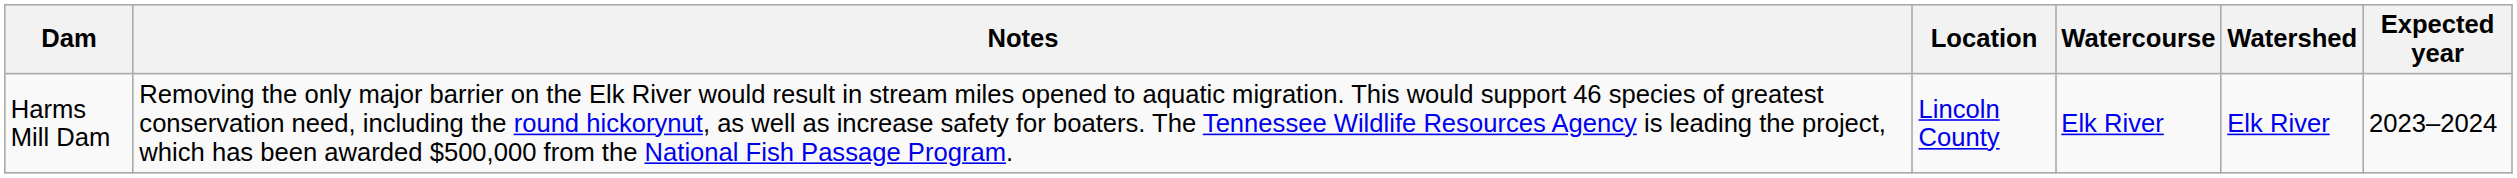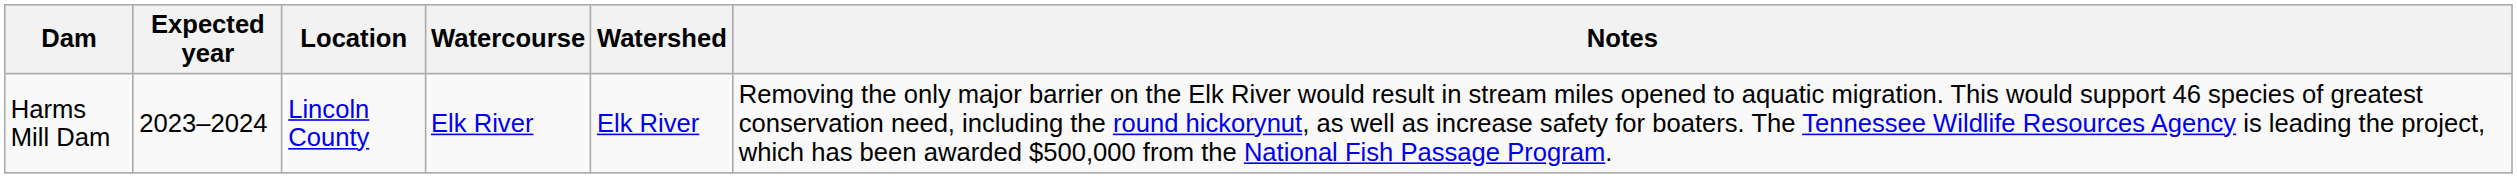 <table class="wikitable sortable">
 <tr>
 <th>Dam</th>
-<th>Notes</th>
+<th>Expected year</th>
 <th>Location</th>
 <th>Watercourse</th>
 <th>Watershed</th>
-<th>Expected year</th>
+<th>Notes</th>
 </tr>
 <tr>
 <td>Harms Mill Dam</td>
-<td>Removing the only major barrier on the Elk River would result in  stream miles opened to aquatic migration. This would support 46 species of greatest conservation need, including the <a href='#'>round hickorynut</a>, as well as increase safety for boaters. The <a href='#'>Tennessee Wildlife Resources Agency</a> is leading the project, which has been awarded $500,000 from the <a href='#'>National Fish Passage Program</a>.</td>
+<td>2023–2024</td>
 <td><a href='#'>Lincoln County</a><br></td>
 <td><a href='#'>Elk River</a></td>
 <td><a href='#'>Elk River</a></td>
-<td>2023–2024</td>
+<td>Removing the only major barrier on the Elk River would result in  stream miles opened to aquatic migration. This would support 46 species of greatest conservation need, including the <a href='#'>round hickorynut</a>, as well as increase safety for boaters. The <a href='#'>Tennessee Wildlife Resources Agency</a> is leading the project, which has been awarded $500,000 from the <a href='#'>National Fish Passage Program</a>.</td>
 </tr>
 </table>
